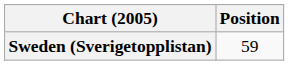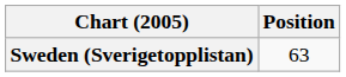 <table class="wikitable plainrowheaders" style="text-align:center">
 <tr>
 <th scope="col">Chart (2005)</th>
 <th scope="col">Position</th>
 </tr>
 <tr>
 <th scope="row">Sweden (Sverigetopplistan)</th>
-<td>59</td>
+<td>63</td>
 </tr>
 </table>
